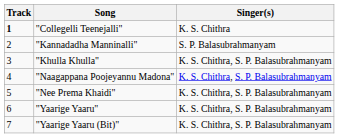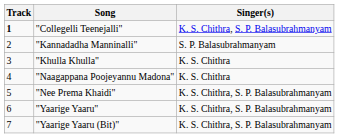 <table class="wikitable" style="font-size:95%;">
 <tr>
 <th>Track</th>
 <th>Song</th>
 <th>Singer(s)</th>
 </tr>
 <tr>
 <td><strong>1</strong></td>
 <td>"Collegelli Teenejalli"</td>
-<td>K. S. Chithra</td>
+<td><a href='#'>K. S. Chithra</a>, <a href='#'>S. P. Balasubrahmanyam</a></td>
 </tr>
 <tr>
 <td>2</td>
 <td>"Kannadadha Manninalli"</td>
 <td>S. P. Balasubrahmanyam</td>
 </tr>
 <tr>
 <td>3</td>
 <td>"Khulla Khulla"</td>
-<td>K. S. Chithra, S. P. Balasubrahmanyam</td>
+<td>K. S. Chithra</td>
 </tr>
 <tr>
 <td>4</td>
 <td>"Naagappana Poojeyannu Madona"</td>
-<td><a href='#'>K. S. Chithra</a>, <a href='#'>S. P. Balasubrahmanyam</a></td>
+<td>K. S. Chithra</td>
 </tr>
 <tr>
 <td>5</td>
 <td>"Nee Prema Khaidi"</td>
 <td>K. S. Chithra, S. P. Balasubrahmanyam</td>
 </tr>
 <tr>
 <td>6</td>
 <td>"Yaarige Yaaru"</td>
 <td>K. S. Chithra, S. P. Balasubrahmanyam</td>
 </tr>
 <tr>
 <td>7</td>
 <td>"Yaarige Yaaru (Bit)"</td>
 <td>K. S. Chithra, S. P. Balasubrahmanyam</td>
 </tr>
 </table>
